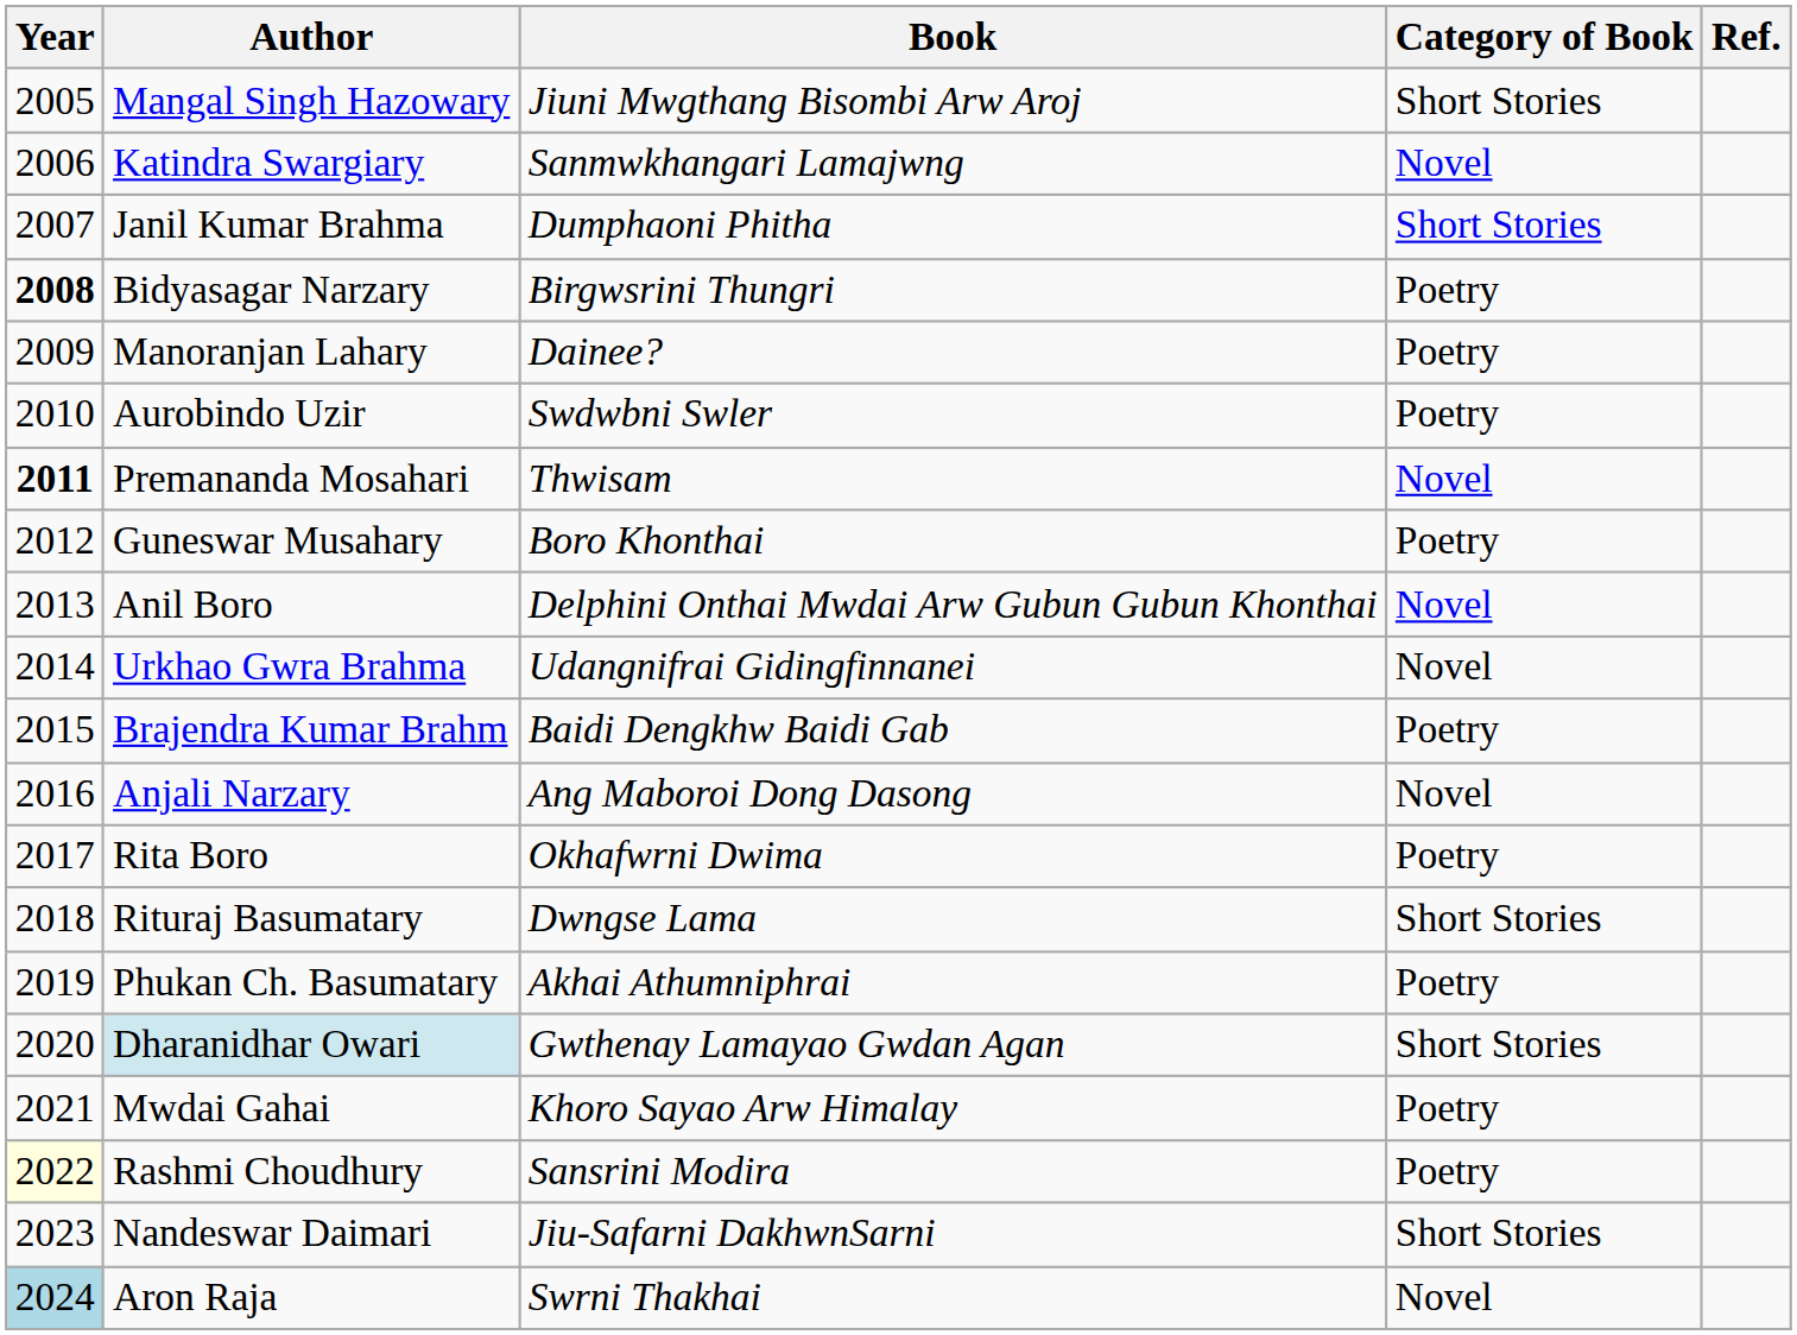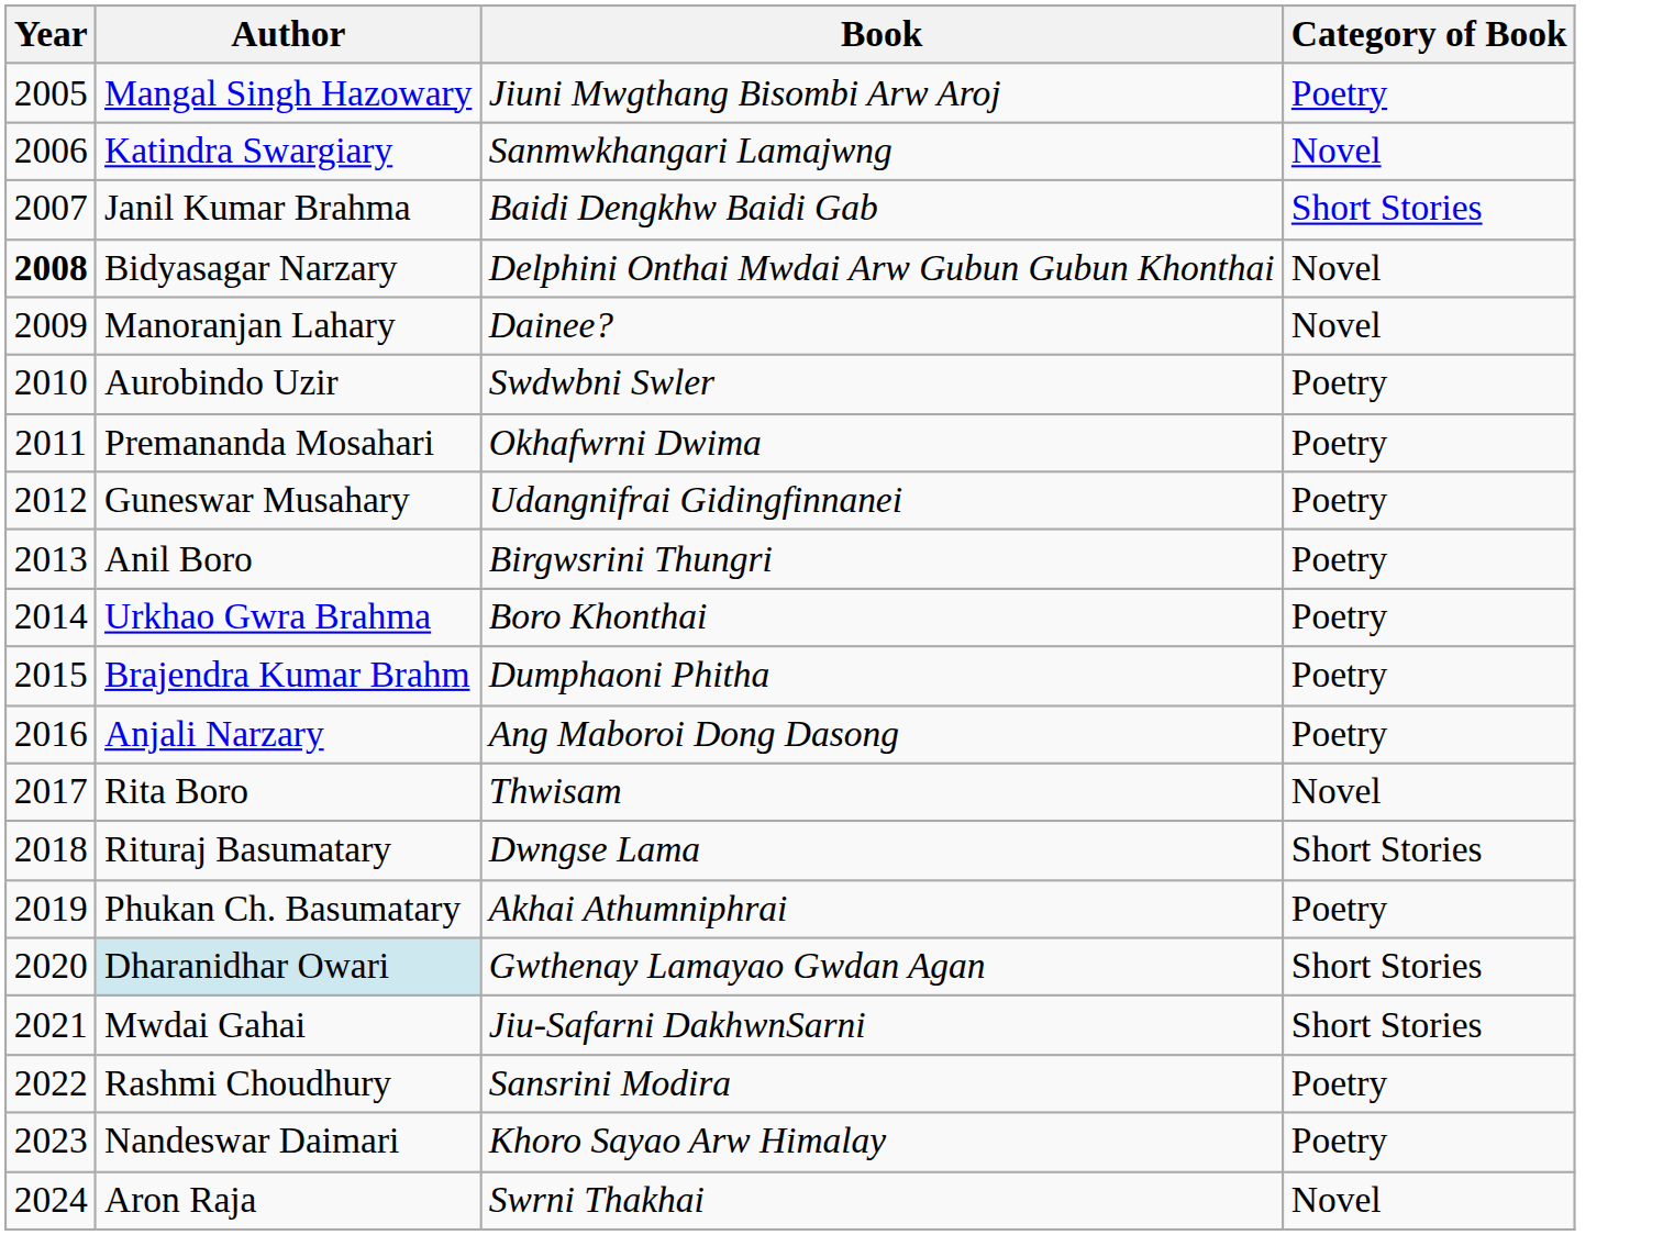 <table class="wikitable sortable">
 <tr>
 <th>Year</th>
 <th>Author</th>
 <th>Book</th>
 <th>Category of Book</th>
-<th width="8" scope="col">Ref.</th>
 </tr>
 <tr>
 <td style="text-align:center">2005</td>
 <td><a href='#'>Mangal Singh Hazowary</a></td>
 <td><em>Jiuni Mwgthang Bisombi Arw Aroj</em></td>
-<td>Short Stories</td>
-<td style="text-align:center"></td>
+<td><a href='#'>Poetry</a></td>
 </tr>
 <tr>
 <td style="text-align:center">2006</td>
 <td><a href='#'>Katindra Swargiary</a></td>
 <td><em>Sanmwkhangari Lamajwng</em></td>
 <td><a href='#'>Novel</a></td>
-<td style="text-align:center"></td>
 </tr>
 <tr>
 <td style="text-align:center">2007</td>
 <td>Janil Kumar Brahma</td>
-<td><em>Dumphaoni Phitha</em></td>
+<td><em>Baidi Dengkhw Baidi Gab</em></td>
 <td><a href='#'>Short Stories</a></td>
-<td style="text-align:center"></td>
 </tr>
 <tr>
 <td style="text-align:center"><strong>2008</strong></td>
 <td>Bidyasagar Narzary</td>
-<td><em>Birgwsrini Thungri</em></td>
-<td>Poetry</td>
-<td style="text-align:center"></td>
+<td><em>Delphini Onthai Mwdai Arw Gubun Gubun Khonthai</em></td>
+<td>Novel</td>
 </tr>
 <tr>
 <td style="text-align:center">2009</td>
 <td>Manoranjan Lahary</td>
 <td><em>Dainee?</em></td>
-<td>Poetry</td>
-<td style="text-align:center"></td>
+<td>Novel</td>
 </tr>
 <tr>
 <td style="text-align:center">2010</td>
 <td>Aurobindo Uzir</td>
 <td><em>Swdwbni Swler</em></td>
 <td>Poetry</td>
-<td style="text-align:center"></td>
 </tr>
 <tr>
-<td style="text-align:center"><strong>2011</strong></td>
+<td style="text-align:center">2011</td>
 <td>Premananda Mosahari</td>
-<td><em>Thwisam</em></td>
-<td><a href='#'>Novel</a></td>
-<td style="text-align:center"></td>
+<td><em>Okhafwrni Dwima</em></td>
+<td>Poetry</td>
 </tr>
 <tr>
 <td style="text-align:center">2012</td>
 <td>Guneswar Musahary</td>
-<td><em>Boro Khonthai</em></td>
+<td><em>Udangnifrai Gidingfinnanei</em></td>
 <td>Poetry</td>
-<td style="text-align:center"></td>
 </tr>
 <tr>
 <td style="text-align:center">2013</td>
 <td>Anil Boro</td>
-<td><em>Delphini Onthai Mwdai Arw Gubun Gubun Khonthai</em></td>
-<td><a href='#'>Novel</a></td>
-<td style="text-align:center"></td>
+<td><em>Birgwsrini Thungri</em></td>
+<td>Poetry</td>
 </tr>
 <tr>
 <td style="text-align:center">2014</td>
 <td><a href='#'>Urkhao Gwra Brahma</a></td>
-<td><em>Udangnifrai Gidingfinnanei</em></td>
-<td>Novel</td>
-<td style="text-align:center"></td>
+<td><em>Boro Khonthai</em></td>
+<td>Poetry</td>
 </tr>
 <tr>
 <td style="text-align:center">2015</td>
 <td><a href='#'>Brajendra Kumar Brahm</a></td>
-<td><em>Baidi Dengkhw Baidi Gab</em></td>
+<td><em>Dumphaoni Phitha</em></td>
 <td>Poetry</td>
-<td style="text-align:center"></td>
 </tr>
 <tr>
 <td style="text-align:center">2016</td>
 <td><a href='#'>Anjali Narzary</a></td>
 <td><em>Ang Maboroi Dong Dasong</em></td>
-<td>Novel</td>
-<td style="text-align:center"></td>
+<td>Poetry</td>
 </tr>
 <tr>
 <td style="text-align:center">2017</td>
 <td>Rita Boro</td>
-<td><em>Okhafwrni Dwima</em></td>
-<td>Poetry</td>
-<td style="text-align:center"></td>
+<td><em>Thwisam</em></td>
+<td>Novel</td>
 </tr>
 <tr>
 <td style="text-align:center">2018</td>
 <td>Rituraj Basumatary</td>
 <td><em>Dwngse Lama</em></td>
 <td>Short Stories</td>
-<td style="text-align:center"></td>
 </tr>
 <tr>
 <td style="text-align:center">2019</td>
 <td>Phukan Ch. Basumatary</td>
 <td><em>Akhai Athumniphrai</em></td>
 <td>Poetry</td>
-<td style="text-align:center"></td>
 </tr>
 <tr>
 <td style="text-align:center">2020</td>
 <td style="background-color:#CEE8F0;">Dharanidhar Owari</td>
 <td><em>Gwthenay Lamayao Gwdan Agan</em></td>
 <td>Short Stories</td>
-<td style="text-align:center"></td>
 </tr>
 <tr>
 <td style="text-align:center">2021</td>
 <td>Mwdai Gahai</td>
-<td><em>Khoro Sayao Arw Himalay</em></td>
-<td>Poetry</td>
-<td style="text-align:center"></td>
+<td><em>Jiu-Safarni DakhwnSarni</em></td>
+<td>Short Stories</td>
 </tr>
 <tr>
-<td style="background: lightyellow; text-align:center">2022</td>
+<td style="text-align:center">2022</td>
 <td>Rashmi Choudhury</td>
 <td><em>Sansrini Modira</em></td>
 <td>Poetry</td>
-<td style="text-align:center"></td>
 </tr>
 <tr>
 <td style="text-align:center">2023</td>
 <td>Nandeswar Daimari</td>
-<td><em>Jiu-Safarni DakhwnSarni</em></td>
-<td>Short Stories</td>
-<td style="text-align:center"></td>
+<td><em>Khoro Sayao Arw Himalay</em></td>
+<td>Poetry</td>
 </tr>
 <tr>
-<td style="background: lightblue; text-align:center">2024</td>
+<td style="text-align:center">2024</td>
 <td>Aron Raja</td>
 <td><em>Swrni Thakhai</em></td>
 <td>Novel</td>
-<td style="text-align:center"></td>
 </tr>
 </table>
